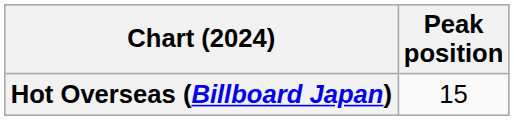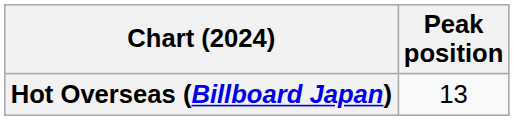 <table class="wikitable plainrowheaders" style="text-align:center">
 <tr>
 <th scope="col">Chart (2024)</th>
 <th scope="col">Peak<br>position</th>
 </tr>
 <tr>
 <th scope="row">Hot Overseas (<em><a href='#'>Billboard Japan</a></em>)</th>
-<td>15</td>
+<td>13</td>
 </tr>
 </table>
